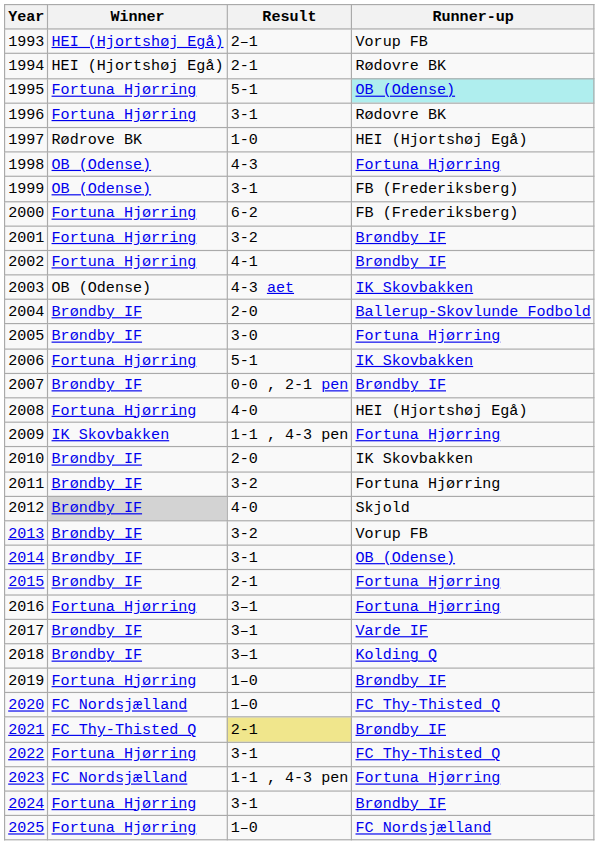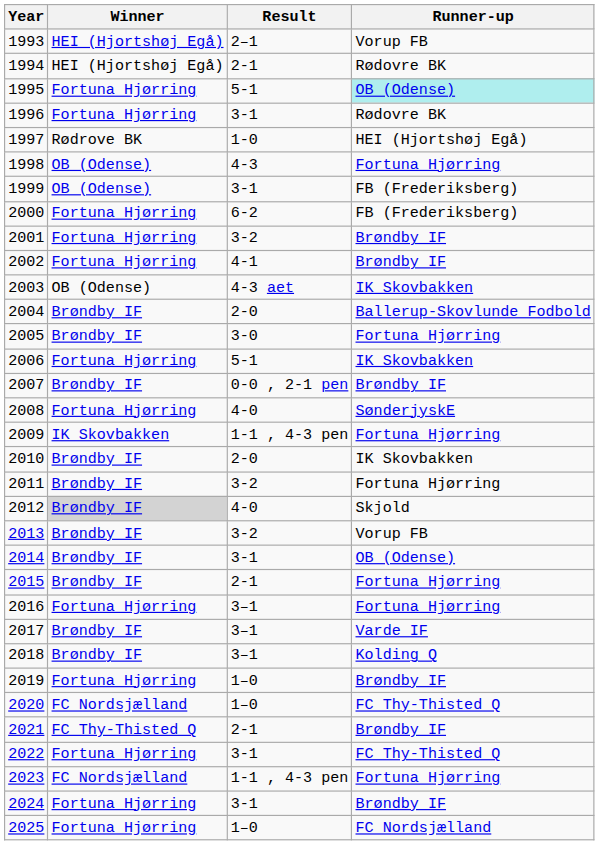 <table class="sortable wikitable">
 <tr>
 <th>Year</th>
 <th>Winner</th>
 <th>Result</th>
 <th>Runner-up</th>
 </tr>
 <tr>
 <td>1993</td>
 <td><a href='#'>HEI (Hjortshøj Egå)</a></td>
 <td>2–1</td>
 <td>Vorup FB</td>
 </tr>
 <tr>
 <td>1994</td>
 <td>HEI (Hjortshøj Egå)</td>
 <td>2-1</td>
 <td>Rødovre BK</td>
 </tr>
 <tr>
 <td>1995</td>
 <td><a href='#'>Fortuna Hjørring</a></td>
 <td>5-1</td>
 <td style="background: paleturquoise;"><a href='#'>OB (Odense)</a></td>
 </tr>
 <tr>
 <td>1996</td>
 <td><a href='#'>Fortuna Hjørring</a></td>
 <td>3-1</td>
 <td>Rødovre BK</td>
 </tr>
 <tr>
 <td>1997</td>
 <td>Rødrove BK</td>
 <td>1-0</td>
 <td>HEI (Hjortshøj Egå)</td>
 </tr>
 <tr>
 <td>1998</td>
 <td><a href='#'>OB (Odense)</a></td>
 <td>4-3</td>
 <td><a href='#'>Fortuna Hjørring</a></td>
 </tr>
 <tr>
 <td>1999</td>
 <td><a href='#'>OB (Odense)</a></td>
 <td>3-1</td>
 <td>FB (Frederiksberg)</td>
 </tr>
 <tr>
 <td>2000</td>
 <td><a href='#'>Fortuna Hjørring</a></td>
 <td>6-2</td>
 <td>FB (Frederiksberg)</td>
 </tr>
 <tr>
 <td>2001</td>
 <td><a href='#'>Fortuna Hjørring</a></td>
 <td>3-2</td>
 <td><a href='#'>Brøndby IF</a></td>
 </tr>
 <tr>
 <td>2002</td>
 <td><a href='#'>Fortuna Hjørring</a></td>
 <td>4-1</td>
 <td><a href='#'>Brøndby IF</a></td>
 </tr>
 <tr>
 <td>2003</td>
 <td>OB (Odense)</td>
 <td>4-3 <a href='#'>aet</a></td>
 <td><a href='#'>IK Skovbakken</a></td>
 </tr>
 <tr>
 <td>2004</td>
 <td><a href='#'>Brøndby IF</a></td>
 <td>2-0</td>
 <td><a href='#'>Ballerup-Skovlunde Fodbold</a></td>
 </tr>
 <tr>
 <td>2005</td>
 <td><a href='#'>Brøndby IF</a></td>
 <td>3-0</td>
 <td><a href='#'>Fortuna Hjørring</a></td>
 </tr>
 <tr>
 <td>2006</td>
 <td><a href='#'>Fortuna Hjørring</a></td>
 <td>5-1</td>
 <td><a href='#'>IK Skovbakken</a></td>
 </tr>
 <tr>
 <td>2007</td>
 <td><a href='#'>Brøndby IF</a></td>
 <td>0-0 , 2-1 <a href='#'>pen</a></td>
 <td><a href='#'>Brøndby IF</a></td>
 </tr>
 <tr>
 <td>2008</td>
 <td><a href='#'>Fortuna Hjørring</a></td>
 <td>4-0</td>
-<td>HEI (Hjortshøj Egå)</td>
+<td><a href='#'>SønderjyskE</a></td>
 </tr>
 <tr>
 <td>2009</td>
 <td><a href='#'>IK Skovbakken</a></td>
 <td>1-1 , 4-3 pen</td>
 <td><a href='#'>Fortuna Hjørring</a></td>
 </tr>
 <tr>
 <td>2010</td>
 <td><a href='#'>Brøndby IF</a></td>
 <td>2-0</td>
 <td>IK Skovbakken</td>
 </tr>
 <tr>
 <td>2011</td>
 <td><a href='#'>Brøndby IF</a></td>
 <td>3-2</td>
 <td>Fortuna Hjørring</td>
 </tr>
 <tr>
 <td>2012</td>
 <td style="background: lightgrey;"><a href='#'>Brøndby IF</a></td>
 <td>4-0</td>
 <td>Skjold</td>
 </tr>
 <tr>
 <td><a href='#'>2013</a></td>
 <td><a href='#'>Brøndby IF</a></td>
 <td>3-2</td>
 <td>Vorup FB</td>
 </tr>
 <tr>
 <td><a href='#'>2014</a></td>
 <td><a href='#'>Brøndby IF</a></td>
 <td>3-1</td>
 <td><a href='#'>OB (Odense)</a></td>
 </tr>
 <tr>
 <td><a href='#'>2015</a></td>
 <td><a href='#'>Brøndby IF</a></td>
 <td>2-1</td>
 <td><a href='#'>Fortuna Hjørring</a></td>
 </tr>
 <tr>
 <td>2016</td>
 <td><a href='#'>Fortuna Hjørring</a></td>
 <td>3–1</td>
 <td><a href='#'>Fortuna Hjørring</a></td>
 </tr>
 <tr>
 <td>2017</td>
 <td><a href='#'>Brøndby IF</a></td>
 <td>3–1</td>
 <td><a href='#'>Varde IF</a></td>
 </tr>
 <tr>
 <td>2018</td>
 <td><a href='#'>Brøndby IF</a></td>
 <td>3–1</td>
 <td><a href='#'>Kolding Q</a></td>
 </tr>
 <tr>
 <td>2019</td>
 <td><a href='#'>Fortuna Hjørring</a></td>
 <td>1–0</td>
 <td><a href='#'>Brøndby IF</a></td>
 </tr>
 <tr>
 <td><a href='#'>2020</a></td>
 <td><a href='#'>FC Nordsjælland</a></td>
 <td>1–0</td>
 <td><a href='#'>FC Thy-Thisted Q</a></td>
 </tr>
 <tr>
 <td><a href='#'>2021</a></td>
 <td><a href='#'>FC Thy-Thisted Q</a></td>
-<td style="background: khaki;">2-1</td>
+<td>2-1</td>
 <td><a href='#'>Brøndby IF</a></td>
 </tr>
 <tr>
 <td><a href='#'>2022</a></td>
 <td><a href='#'>Fortuna Hjørring</a></td>
 <td>3-1</td>
 <td><a href='#'>FC Thy-Thisted Q</a></td>
 </tr>
 <tr>
 <td><a href='#'>2023</a></td>
 <td><a href='#'>FC Nordsjælland</a></td>
 <td>1-1 , 4-3 pen</td>
 <td><a href='#'>Fortuna Hjørring</a></td>
 </tr>
 <tr>
 <td><a href='#'>2024</a></td>
 <td><a href='#'>Fortuna Hjørring</a></td>
 <td>3-1</td>
 <td><a href='#'>Brøndby  IF</a></td>
 </tr>
 <tr>
 <td><a href='#'>2025</a></td>
 <td><a href='#'>Fortuna Hjørring</a></td>
 <td>1–0</td>
 <td><a href='#'>FC Nordsjælland</a></td>
 </tr>
 </table>
